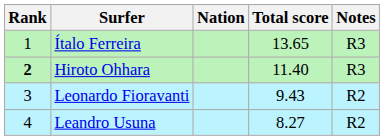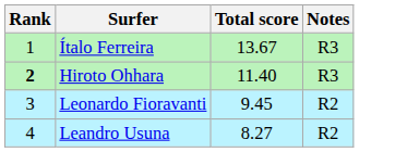 <table class="wikitable sortable" style="text-align:center">
 <tr>
 <th>Rank</th>
 <th>Surfer</th>
-<th>Nation</th>
 <th>Total score</th>
 <th>Notes</th>
 </tr>
 <tr bgcolor=bbf3bb>
 <td>1</td>
 <td align=left><a href='#'>Ítalo Ferreira</a></td>
-<td align=left></td>
-<td>13.65</td>
+<td>13.67</td>
 <td>R3</td>
 </tr>
 <tr bgcolor=bbf3bb>
 <td><strong>2</strong></td>
 <td align=left><a href='#'>Hiroto Ohhara</a></td>
-<td align=left></td>
 <td>11.40</td>
 <td>R3</td>
 </tr>
 <tr bgcolor=bbf3ff>
 <td>3</td>
 <td align=left><a href='#'>Leonardo Fioravanti</a></td>
-<td align=left></td>
-<td>9.43</td>
+<td>9.45</td>
 <td>R2</td>
 </tr>
 <tr bgcolor=bbf3ff>
 <td>4</td>
 <td align=left><a href='#'>Leandro Usuna</a></td>
-<td align=left></td>
 <td>8.27</td>
 <td>R2</td>
 </tr>
 </table>
